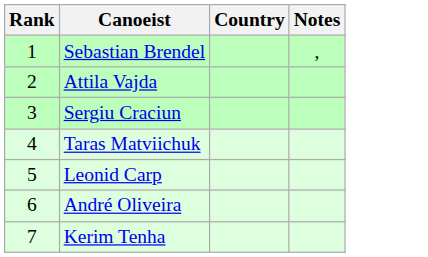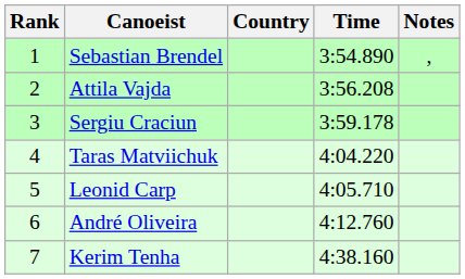 <table class="wikitable" style="text-align:center">
 <tr>
 <th>Rank</th>
 <th>Canoeist</th>
 <th>Country</th>
+<th>Time</th>
 <th>Notes</th>
 </tr>
 <tr bgcolor=bbffbb>
 <td>1</td>
 <td align="left"><a href='#'>Sebastian Brendel</a></td>
 <td align="left"></td>
+<td>3:54.890</td>
 <td>, <strong></strong></td>
 </tr>
 <tr bgcolor=bbffbb>
 <td>2</td>
 <td align="left"><a href='#'>Attila Vajda</a></td>
 <td align="left"></td>
+<td>3:56.208</td>
 <td></td>
 </tr>
 <tr bgcolor=bbffbb>
 <td>3</td>
 <td align="left"><a href='#'>Sergiu Craciun</a></td>
 <td align="left"></td>
+<td>3:59.178</td>
 <td></td>
 </tr>
 <tr bgcolor=ddffdd>
 <td>4</td>
 <td align="left"><a href='#'>Taras Matviichuk</a></td>
 <td align="left"></td>
+<td>4:04.220</td>
 <td></td>
 </tr>
 <tr bgcolor=ddffdd>
 <td>5</td>
 <td align="left"><a href='#'>Leonid Carp</a></td>
 <td align="left"></td>
+<td>4:05.710</td>
 <td></td>
 </tr>
 <tr bgcolor=ddffdd>
 <td>6</td>
 <td align="left"><a href='#'>André Oliveira</a></td>
 <td align="left"></td>
+<td>4:12.760</td>
 <td></td>
 </tr>
 <tr bgcolor=ddffdd>
 <td>7</td>
 <td align="left"><a href='#'>Kerim Tenha</a></td>
 <td align="left"></td>
+<td>4:38.160</td>
 <td></td>
 </tr>
 </table>
